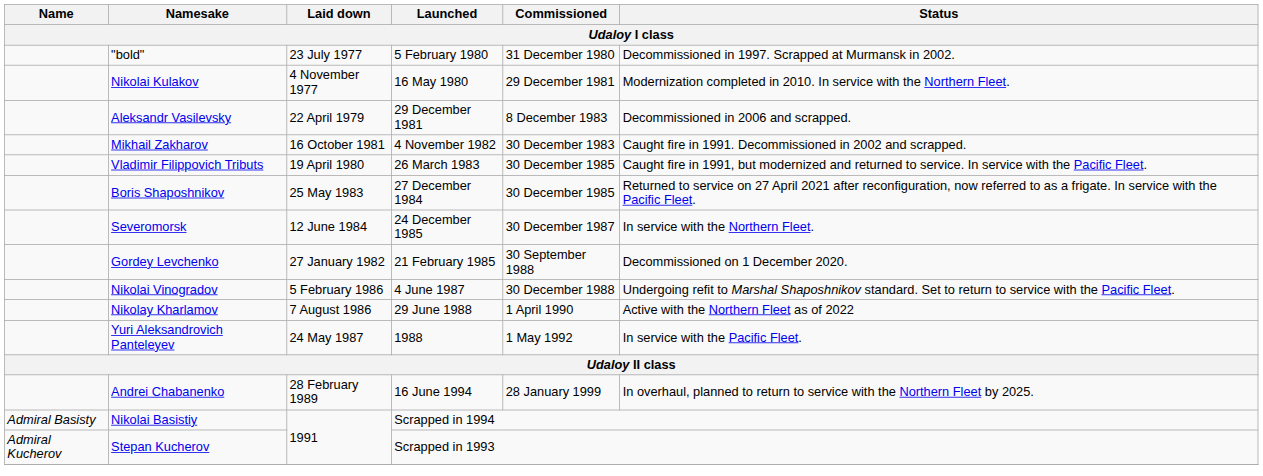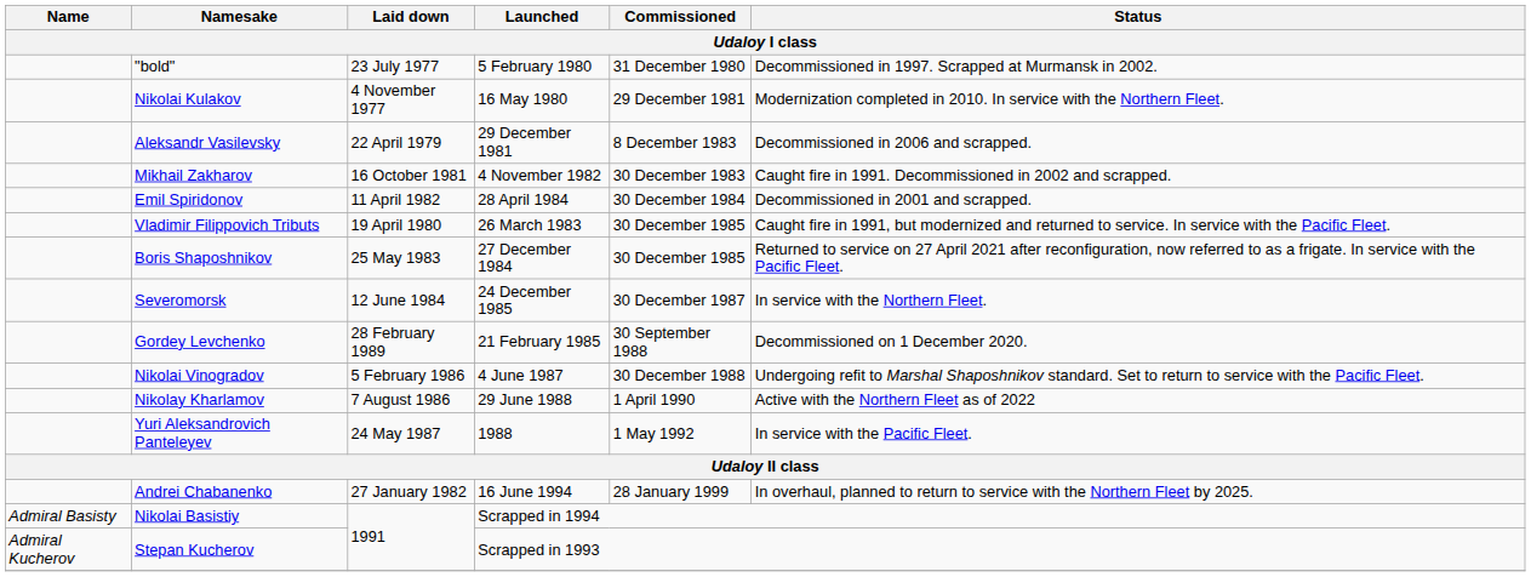 <table class="wikitable">
 <tr>
 <th>Name</th>
 <th>Namesake</th>
 <th>Laid down</th>
 <th>Launched</th>
 <th>Commissioned</th>
 <th>Status</th>
 </tr>
 <tr>
 <th colspan=6><em>Udaloy</em> I class</th>
 </tr>
 <tr>
 <td></td>
 <td>"bold"</td>
 <td>23 July 1977</td>
 <td>5 February 1980</td>
 <td>31 December 1980</td>
 <td>Decommissioned in 1997. Scrapped at Murmansk in 2002.</td>
 </tr>
 <tr>
 <td></td>
 <td><a href='#'>Nikolai Kulakov</a></td>
 <td>4 November 1977</td>
 <td>16 May 1980</td>
 <td>29 December 1981</td>
 <td>Modernization completed in 2010. In service with the <a href='#'>Northern Fleet</a>.</td>
 </tr>
 <tr>
 <td></td>
 <td><a href='#'>Aleksandr Vasilevsky</a></td>
 <td>22 April 1979</td>
 <td>29 December 1981</td>
 <td>8 December 1983</td>
 <td>Decommissioned in 2006 and scrapped.</td>
 </tr>
 <tr>
 <td></td>
 <td><a href='#'>Mikhail Zakharov</a></td>
 <td>16 October 1981</td>
 <td>4 November 1982</td>
 <td>30 December 1983</td>
 <td>Caught fire in 1991. Decommissioned in 2002 and scrapped.</td>
 </tr>
 <tr>
 <td></td>
+<td><a href='#'>Emil Spiridonov</a></td>
+<td>11 April 1982</td>
+<td>28 April 1984</td>
+<td>30 December 1984</td>
+<td>Decommissioned in 2001 and scrapped.</td>
+</tr>
+<tr>
+<td></td>
 <td><a href='#'>Vladimir Filippovich Tributs</a></td>
 <td>19 April 1980</td>
 <td>26 March 1983</td>
 <td>30 December 1985</td>
 <td>Caught fire in 1991, but modernized and returned to service. In service with the <a href='#'>Pacific Fleet</a>.</td>
 </tr>
 <tr>
 <td></td>
 <td><a href='#'>Boris Shaposhnikov</a></td>
 <td>25 May 1983</td>
 <td>27 December 1984</td>
 <td>30 December 1985</td>
 <td>Returned to service on 27 April 2021 after reconfiguration, now referred to as a frigate. In service with the <a href='#'>Pacific Fleet</a>.</td>
 </tr>
 <tr>
 <td></td>
 <td><a href='#'>Severomorsk</a></td>
 <td>12 June 1984</td>
 <td>24 December 1985</td>
 <td>30 December 1987</td>
 <td>In service with the <a href='#'>Northern Fleet</a>.</td>
 </tr>
 <tr>
 <td></td>
 <td><a href='#'>Gordey Levchenko</a></td>
-<td>27 January 1982</td>
+<td>28 February 1989</td>
 <td>21 February 1985</td>
 <td>30 September 1988</td>
 <td>Decommissioned on 1 December 2020.</td>
 </tr>
 <tr>
 <td></td>
 <td><a href='#'>Nikolai Vinogradov</a></td>
 <td>5 February 1986</td>
 <td>4 June 1987</td>
 <td>30 December 1988</td>
 <td>Undergoing refit to <em>Marshal Shaposhnikov</em> standard. Set to return to service with the <a href='#'>Pacific Fleet</a>.</td>
 </tr>
 <tr>
 <td></td>
 <td><a href='#'>Nikolay Kharlamov</a></td>
 <td>7 August 1986</td>
 <td>29 June 1988</td>
 <td>1 April 1990</td>
 <td>Active with the <a href='#'>Northern Fleet</a> as of 2022</td>
 </tr>
 <tr>
 <td></td>
 <td><a href='#'>Yuri Aleksandrovich Panteleyev</a></td>
 <td>24 May 1987</td>
 <td>1988</td>
 <td>1 May 1992</td>
 <td>In service with the <a href='#'>Pacific Fleet</a>.</td>
 </tr>
 <tr>
 <th colspan=6><em>Udaloy</em> II class</th>
 </tr>
 <tr>
 <td></td>
 <td><a href='#'>Andrei Chabanenko</a></td>
-<td>28 February 1989</td>
+<td>27 January 1982</td>
 <td>16 June 1994</td>
 <td>28 January 1999</td>
 <td>In overhaul, planned to return to service with the <a href='#'>Northern Fleet</a> by 2025.</td>
 </tr>
 <tr>
 <td><em>Admiral Basisty</em></td>
 <td><a href='#'>Nikolai Basistiy</a></td>
 <td rowspan=2>1991</td>
 <td colspan="3">Scrapped in 1994</td>
 </tr>
 <tr>
 <td><em>Admiral Kucherov</em></td>
 <td><a href='#'>Stepan Kucherov</a></td>
 <td colspan="3">Scrapped in 1993</td>
 </tr>
 <tr>
 </tr>
 </table>
